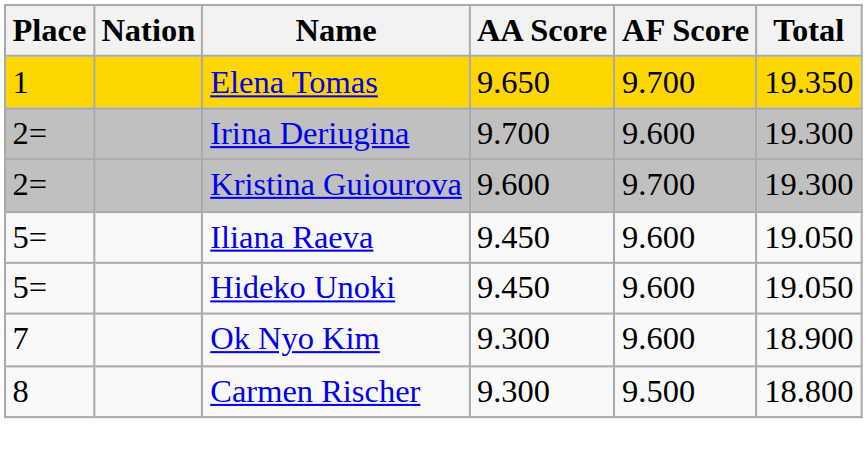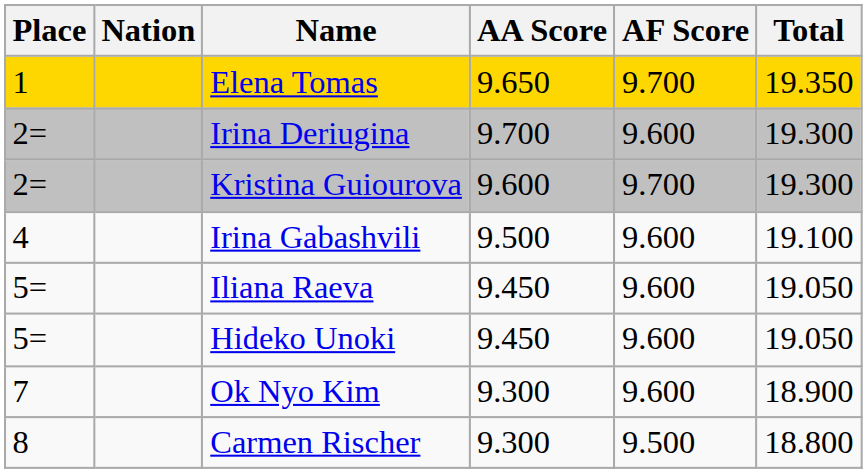 <table class="wikitable">
 <tr>
 <th>Place</th>
 <th>Nation</th>
 <th>Name</th>
 <th>AA Score</th>
 <th>AF Score</th>
 <th>Total</th>
 </tr>
 <tr bgcolor=gold>
 <td>1</td>
 <td></td>
 <td><a href='#'>Elena Tomas</a></td>
 <td>9.650</td>
 <td>9.700</td>
 <td>19.350</td>
 </tr>
 <tr bgcolor=silver>
 <td>2=</td>
 <td></td>
 <td><a href='#'>Irina Deriugina</a></td>
 <td>9.700</td>
 <td>9.600</td>
 <td>19.300</td>
 </tr>
 <tr bgcolor=silver>
 <td>2=</td>
 <td></td>
 <td><a href='#'>Kristina Guiourova</a></td>
 <td>9.600</td>
 <td>9.700</td>
 <td>19.300</td>
 </tr>
 <tr>
+<td>4</td>
+<td></td>
+<td><a href='#'>Irina Gabashvili</a></td>
+<td>9.500</td>
+<td>9.600</td>
+<td>19.100</td>
+</tr>
+<tr>
 <td>5=</td>
 <td></td>
 <td><a href='#'>Iliana Raeva</a></td>
 <td>9.450</td>
 <td>9.600</td>
 <td>19.050</td>
 </tr>
 <tr>
 <td>5=</td>
 <td></td>
 <td><a href='#'>Hideko Unoki</a></td>
 <td>9.450</td>
 <td>9.600</td>
 <td>19.050</td>
 </tr>
 <tr>
 <td>7</td>
 <td></td>
 <td><a href='#'>Ok Nyo Kim</a></td>
 <td>9.300</td>
 <td>9.600</td>
 <td>18.900</td>
 </tr>
 <tr>
 <td>8</td>
 <td></td>
 <td><a href='#'>Carmen Rischer</a></td>
 <td>9.300</td>
 <td>9.500</td>
 <td>18.800</td>
 </tr>
 </table>
